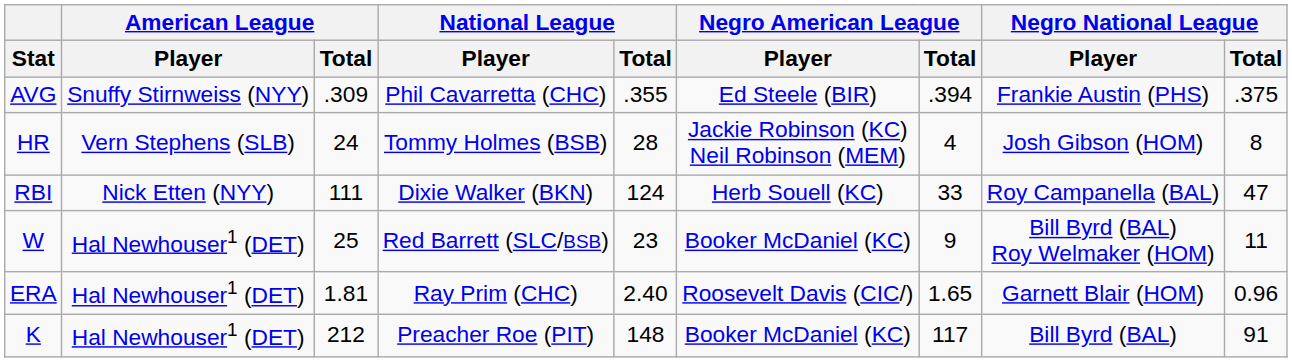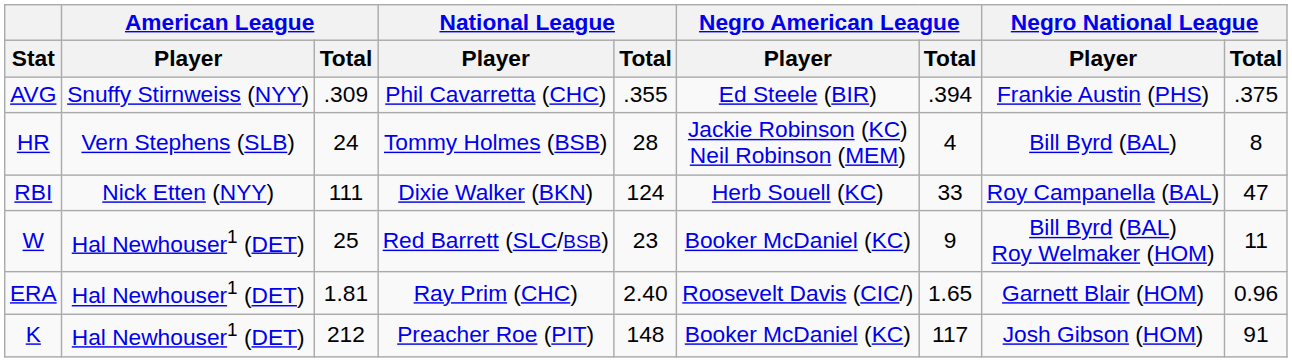 <table class="wikitable" style="text-align:center;">
 <tr>
 <th></th>
 <th colspan="2"><a href='#'>American League</a></th>
 <th colspan="2"><a href='#'>National League</a></th>
 <th colspan="2"><a href='#'>Negro American League</a></th>
 <th colspan="2"><a href='#'>Negro National League</a></th>
 </tr>
 <tr>
 <th>Stat</th>
 <th>Player</th>
 <th>Total</th>
 <th>Player</th>
 <th>Total</th>
 <th>Player</th>
 <th>Total</th>
 <th>Player</th>
 <th>Total</th>
 </tr>
 <tr>
 <td><a href='#'>AVG</a></td>
 <td><a href='#'>Snuffy Stirnweiss</a> (<a href='#'>NYY</a>)</td>
 <td>.309</td>
 <td><a href='#'>Phil Cavarretta</a> (<a href='#'>CHC</a>)</td>
 <td>.355</td>
 <td><a href='#'>Ed Steele</a> (<a href='#'>BIR</a>)</td>
 <td>.394</td>
 <td><a href='#'>Frankie Austin</a> (<a href='#'>PHS</a>)</td>
 <td>.375</td>
 </tr>
 <tr>
 <td><a href='#'>HR</a></td>
 <td><a href='#'>Vern Stephens</a> (<a href='#'>SLB</a>)</td>
 <td>24</td>
 <td><a href='#'>Tommy Holmes</a> (<a href='#'>BSB</a>)</td>
 <td>28</td>
 <td><a href='#'>Jackie Robinson</a> (<a href='#'>KC</a>)<br><a href='#'>Neil Robinson</a> (<a href='#'>MEM</a>)</td>
 <td>4</td>
-<td><a href='#'>Josh Gibson</a> (<a href='#'>HOM</a>)</td>
+<td><a href='#'>Bill Byrd</a> (<a href='#'>BAL</a>)</td>
 <td>8</td>
 </tr>
 <tr>
 <td><a href='#'>RBI</a></td>
 <td><a href='#'>Nick Etten</a> (<a href='#'>NYY</a>)</td>
 <td>111</td>
 <td><a href='#'>Dixie Walker</a> (<a href='#'>BKN</a>)</td>
 <td>124</td>
 <td><a href='#'>Herb Souell</a> (<a href='#'>KC</a>)</td>
 <td>33</td>
 <td><a href='#'>Roy Campanella</a> (<a href='#'>BAL</a>)</td>
 <td>47</td>
 </tr>
 <tr>
 <td><a href='#'>W</a></td>
 <td><a href='#'>Hal Newhouser</a><sup>1</sup> (<a href='#'>DET</a>)</td>
 <td>25</td>
 <td><a href='#'>Red Barrett</a> (<a href='#'>SLC</a>/<small><a href='#'>BSB</a></small>)</td>
 <td>23</td>
 <td><a href='#'>Booker McDaniel</a> (<a href='#'>KC</a>)</td>
 <td>9</td>
 <td><a href='#'>Bill Byrd</a> (<a href='#'>BAL</a>)<br><a href='#'>Roy Welmaker</a> (<a href='#'>HOM</a>)</td>
 <td>11</td>
 </tr>
 <tr>
 <td><a href='#'>ERA</a></td>
 <td><a href='#'>Hal Newhouser</a><sup>1</sup> (<a href='#'>DET</a>)</td>
 <td>1.81</td>
 <td><a href='#'>Ray Prim</a> (<a href='#'>CHC</a>)</td>
 <td>2.40</td>
 <td><a href='#'>Roosevelt Davis</a> (<a href='#'>CIC</a>/)</td>
 <td>1.65</td>
 <td><a href='#'>Garnett Blair</a> (<a href='#'>HOM</a>)</td>
 <td>0.96</td>
 </tr>
 <tr>
 <td><a href='#'>K</a></td>
 <td><a href='#'>Hal Newhouser</a><sup>1</sup> (<a href='#'>DET</a>)</td>
 <td>212</td>
 <td><a href='#'>Preacher Roe</a> (<a href='#'>PIT</a>)</td>
 <td>148</td>
 <td><a href='#'>Booker McDaniel</a> (<a href='#'>KC</a>)</td>
 <td>117</td>
-<td><a href='#'>Bill Byrd</a> (<a href='#'>BAL</a>)</td>
+<td><a href='#'>Josh Gibson</a> (<a href='#'>HOM</a>)</td>
 <td>91</td>
 </tr>
 </table>
